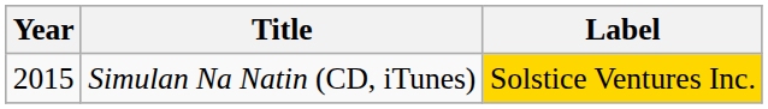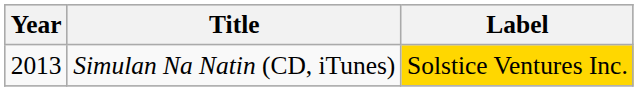 <table class="wikitable">
 <tr>
 <th><strong>Year</strong></th>
 <th><strong>Title</strong></th>
 <th><strong>Label</strong></th>
 </tr>
 <tr>
-<td>2015</td>
+<td>2013</td>
 <td><em>Simulan Na Natin</em> (CD, iTunes)</td>
 <td style="background: gold;">Solstice Ventures Inc.</td>
 </tr>
 </table>
